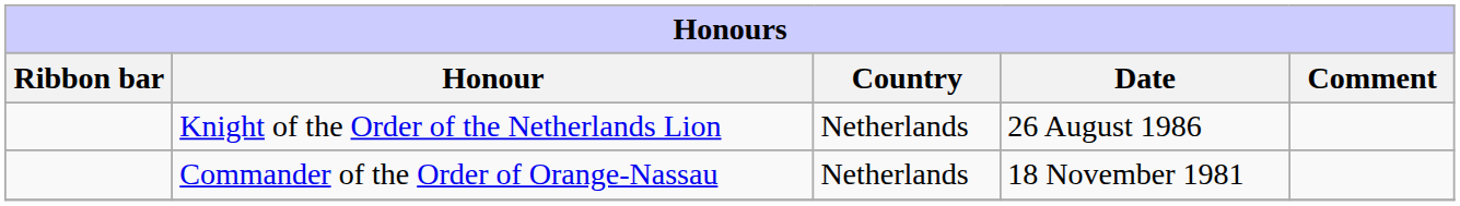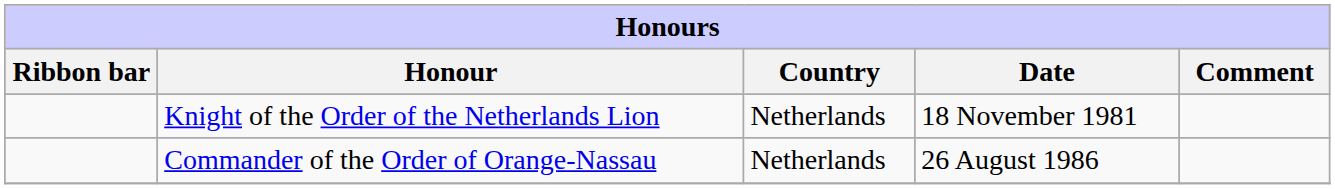 <table class="wikitable" style="width:60%;">
 <tr style="background:#ccf; text-align:center;">
 <td colspan=5><strong>Honours</strong></td>
 </tr>
 <tr>
 <th style="width:80px;">Ribbon bar</th>
 <th>Honour</th>
 <th>Country</th>
 <th>Date</th>
 <th>Comment</th>
 </tr>
 <tr>
 <td></td>
 <td><a href='#'>Knight</a> of the <a href='#'>Order of the Netherlands Lion</a></td>
 <td>Netherlands</td>
-<td>26 August 1986</td>
+<td>18 November 1981</td>
 <td></td>
 </tr>
 <tr>
 <td></td>
 <td><a href='#'>Commander</a> of the <a href='#'>Order of Orange-Nassau</a></td>
 <td>Netherlands</td>
-<td>18 November 1981</td>
+<td>26 August 1986</td>
 <td></td>
 </tr>
 <tr>
 </tr>
 </table>
